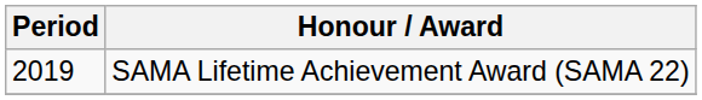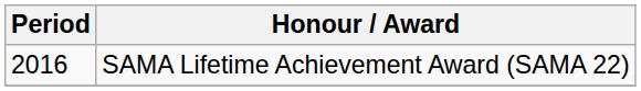 <table class="wikitable">
 <tr>
 <th>Period</th>
 <th>Honour / Award</th>
 </tr>
 <tr>
-<td>2019</td>
+<td>2016</td>
 <td>SAMA Lifetime Achievement Award (SAMA 22) </td>
 </tr>
 <tr>
 </tr>
 </table>
